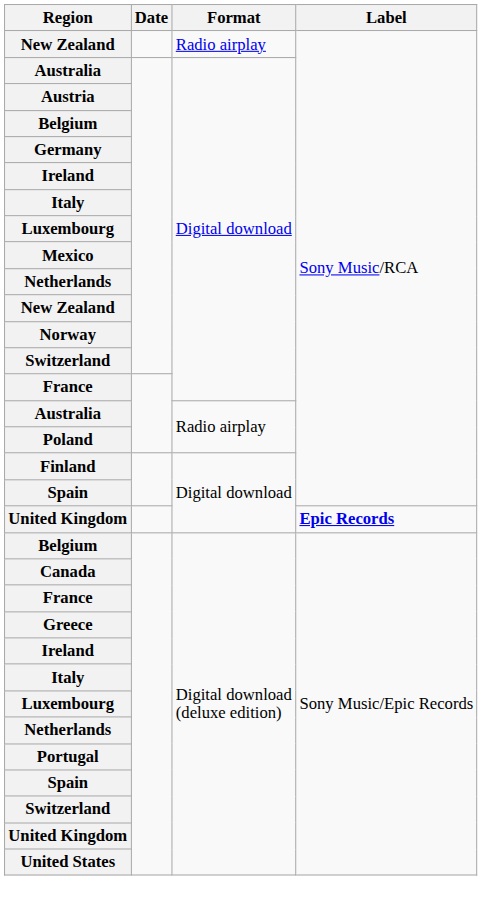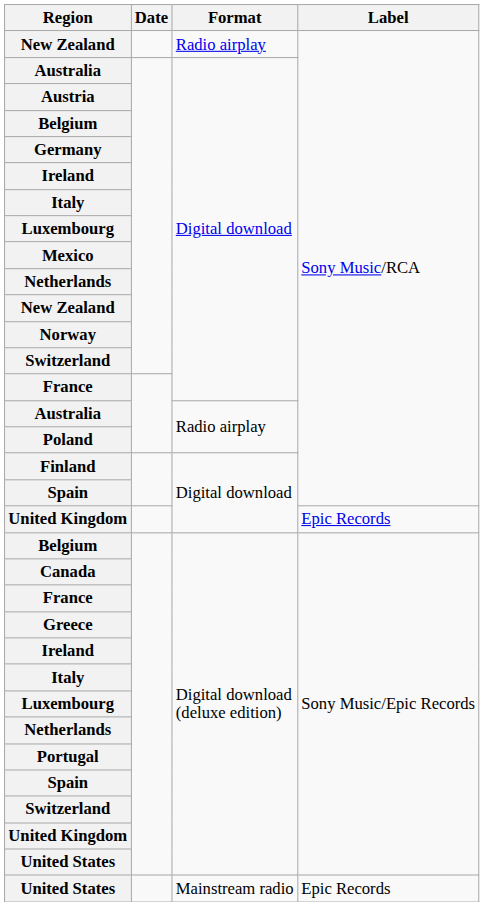 <table class="wikitable plainrowheaders">
 <tr>
 <th scope="col">Region</th>
 <th scope="col">Date</th>
 <th scope="col">Format</th>
 <th scope="col">Label</th>
 </tr>
 <tr>
 <th scope="row">New Zealand</th>
 <td></td>
 <td><a href='#'>Radio airplay</a></td>
 <td rowspan="18"><a href='#'>Sony Music</a>/RCA</td>
 </tr>
 <tr>
 <th scope="row">Australia</th>
 <td rowspan="12"></td>
 <td rowspan="13"><a href='#'>Digital download</a></td>
 </tr>
 <tr>
 <th scope="row">Austria</th>
 </tr>
 <tr>
 <th scope="row">Belgium</th>
 </tr>
 <tr>
 <th scope="row">Germany</th>
 </tr>
 <tr>
 <th scope="row">Ireland</th>
 </tr>
 <tr>
 <th scope="row">Italy</th>
 </tr>
 <tr>
 <th scope="row">Luxembourg</th>
 </tr>
 <tr>
 <th scope="row">Mexico</th>
 </tr>
 <tr>
 <th scope="row">Netherlands</th>
 </tr>
 <tr>
 <th scope="row">New Zealand</th>
 </tr>
 <tr>
 <th scope="row">Norway</th>
 </tr>
 <tr>
 <th scope="row">Switzerland</th>
 </tr>
 <tr>
 <th scope="row">France</th>
 <td rowspan="3"></td>
 </tr>
 <tr>
 <th scope="row">Australia</th>
 <td rowspan="2">Radio airplay</td>
 </tr>
 <tr>
 <th scope="row">Poland</th>
 </tr>
 <tr>
 <th scope="row">Finland</th>
 <td rowspan="2"></td>
 <td rowspan="3">Digital download</td>
 </tr>
 <tr>
 <th scope="row">Spain</th>
 </tr>
 <tr>
 <th scope="row">United Kingdom</th>
 <td></td>
-<td><strong><a href='#'>Epic Records</a></strong></td>
+<td><a href='#'>Epic Records</a></td>
 </tr>
 <tr>
 <th scope="row">Belgium</th>
 <td rowspan="13"></td>
 <td rowspan="13">Digital download<br>(deluxe edition)</td>
 <td rowspan="13">Sony Music/Epic Records</td>
 </tr>
 <tr>
 <th scope="row">Canada</th>
 </tr>
 <tr>
 <th scope="row">France</th>
 </tr>
 <tr>
 <th scope="row">Greece</th>
 </tr>
 <tr>
 <th scope="row">Ireland</th>
 </tr>
 <tr>
 <th scope="row">Italy</th>
 </tr>
 <tr>
 <th scope="row">Luxembourg</th>
 </tr>
 <tr>
 <th scope="row">Netherlands</th>
 </tr>
 <tr>
 <th scope="row">Portugal</th>
 </tr>
 <tr>
 <th scope="row">Spain</th>
 </tr>
 <tr>
 <th scope="row">Switzerland</th>
 </tr>
 <tr>
 <th scope="row">United Kingdom</th>
 </tr>
 <tr>
 <th scope="row">United States</th>
 </tr>
+<tr>
+<th scope="row">United States</th>
+<td></td>
+<td>Mainstream radio</td>
+<td>Epic Records</td>
+</tr>
 </table>
